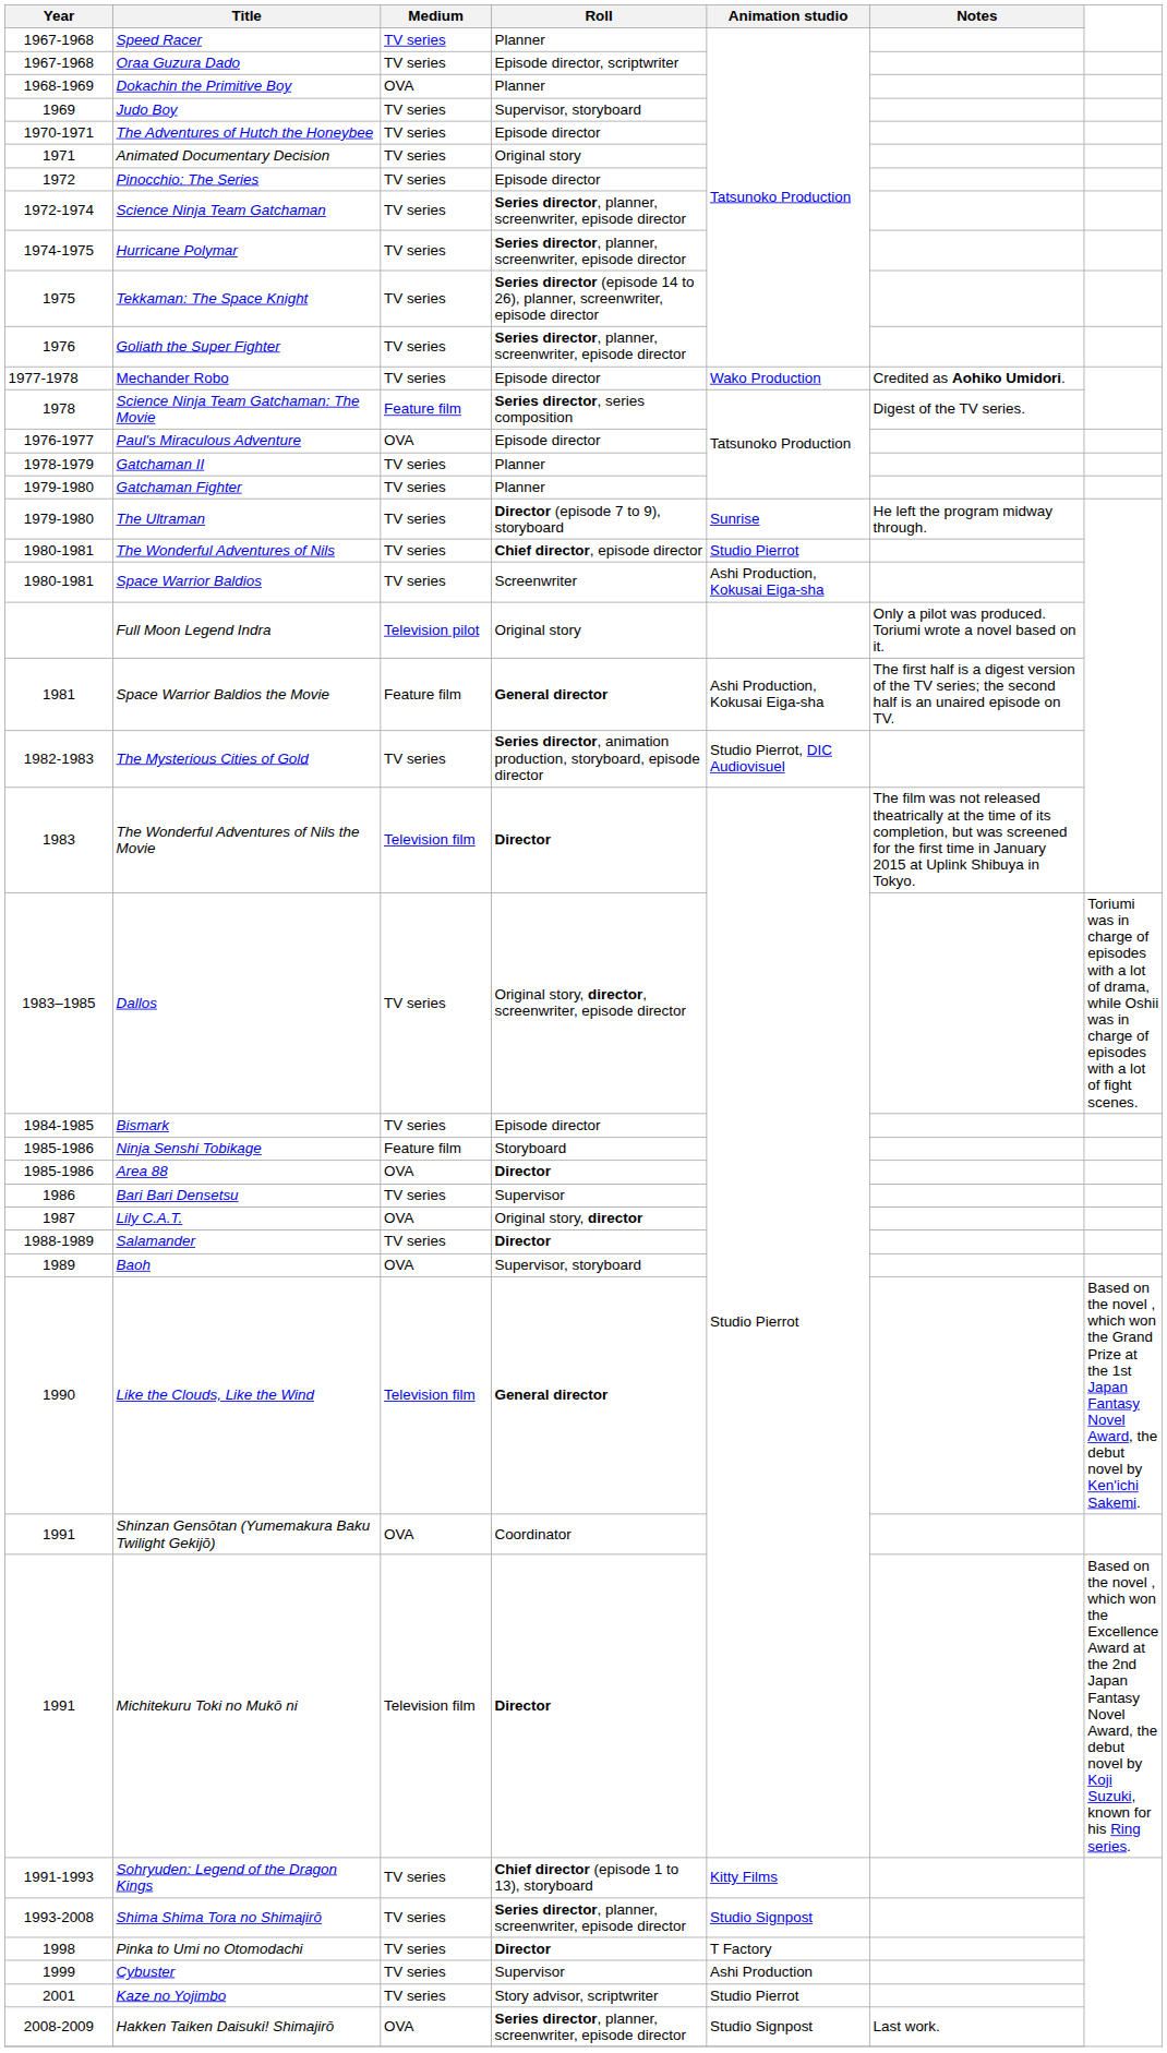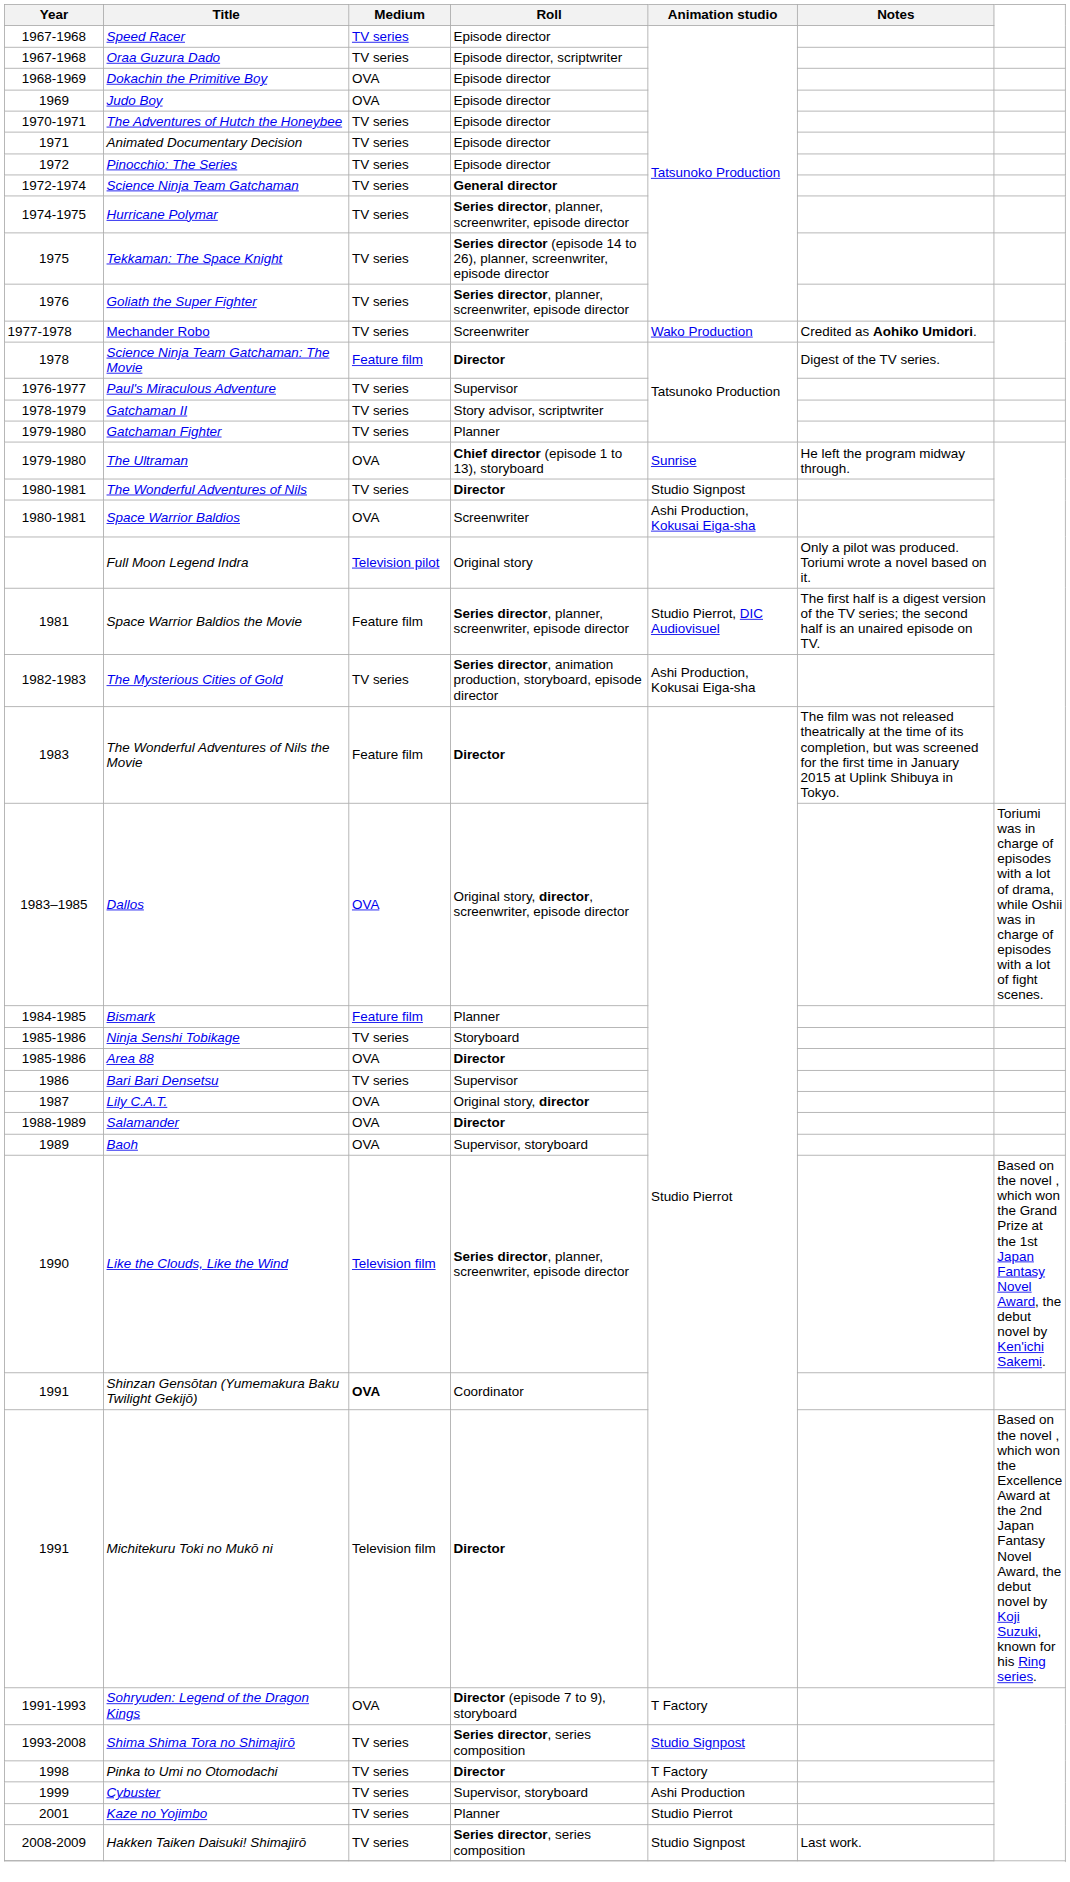 <table class="wikitable sortable" border="1" style="width:100%; background:white;">
 <tr>
 <th width="10%">Year</th>
 <th width="25%">Title</th>
 <th width="10%">Medium</th>
 <th width="20%">Roll</th>
 <th width="15%">Animation studio</th>
 <th width="25%">Notes</th>
 </tr>
 <tr>
 <td align="center">1967-1968</td>
 <td><em><a href='#'>Speed Racer</a></em></td>
 <td><a href='#'>TV series</a></td>
-<td>Planner</td>
+<td>Episode director</td>
 <td rowspan="11"><a href='#'>Tatsunoko Production</a></td>
 <td></td>
 </tr>
 <tr>
 <td align="center">1967-1968</td>
 <td><em><a href='#'>Oraa Guzura Dado</a></em></td>
 <td>TV series</td>
 <td>Episode director, scriptwriter</td>
 <td></td>
 <td></td>
 </tr>
 <tr>
 <td align="center">1968-1969</td>
 <td><em><a href='#'>Dokachin the Primitive Boy</a></em></td>
 <td>OVA</td>
-<td>Planner</td>
+<td>Episode director</td>
 <td></td>
 <td></td>
 </tr>
 <tr>
 <td align="center">1969</td>
 <td><em><a href='#'>Judo Boy</a></em></td>
-<td>TV series</td>
-<td>Supervisor, storyboard</td>
+<td>OVA</td>
+<td>Episode director</td>
 <td></td>
 <td></td>
 </tr>
 <tr>
 <td align="center">1970-1971</td>
 <td><em><a href='#'>The Adventures of Hutch the Honeybee</a></em></td>
 <td>TV series</td>
 <td>Episode director</td>
 <td></td>
 <td></td>
 </tr>
 <tr>
 <td align="center">1971</td>
 <td><em>Animated Documentary Decision</em></td>
 <td>TV series</td>
-<td>Original story</td>
+<td>Episode director</td>
 <td></td>
 <td></td>
 </tr>
 <tr>
 <td align="center">1972</td>
 <td><em><a href='#'>Pinocchio: The Series</a></em></td>
 <td>TV series</td>
 <td>Episode director</td>
 <td></td>
 <td></td>
 </tr>
 <tr>
 <td align="center">1972-1974</td>
 <td><em><a href='#'>Science Ninja Team Gatchaman</a></em></td>
 <td>TV series</td>
-<td><strong>Series director</strong>, planner, screenwriter, episode director</td>
+<td><strong>General director</strong></td>
 <td></td>
 <td></td>
 </tr>
 <tr>
 <td align="center">1974-1975</td>
 <td><em><a href='#'>Hurricane Polymar</a></em></td>
 <td>TV series</td>
 <td><strong>Series director</strong>, planner, screenwriter, episode director</td>
 <td></td>
 <td></td>
 </tr>
 <tr>
 <td align="center">1975</td>
 <td><em><a href='#'>Tekkaman: The Space Knight</a></em></td>
 <td>TV series</td>
 <td><strong>Series director</strong> (episode 14 to 26), planner, screenwriter, episode director</td>
 <td></td>
 <td></td>
 </tr>
 <tr>
 <td align="center">1976</td>
 <td><em><a href='#'>Goliath the Super Fighter</a></em></td>
 <td>TV series</td>
 <td><strong>Series director</strong>, planner, screenwriter, episode director</td>
 <td></td>
 <td></td>
 </tr>
 <tr>
 <td>1977-1978</td>
 <td><a href='#'>Mechander Robo</a></td>
 <td>TV series</td>
-<td>Episode director</td>
+<td>Screenwriter</td>
 <td><a href='#'>Wako Production</a></td>
 <td>Credited as <strong>Aohiko Umidori</strong>.</td>
 </tr>
 <tr>
 <td align="center">1978</td>
 <td><em><a href='#'>Science Ninja Team Gatchaman: The Movie</a></em></td>
 <td><a href='#'>Feature film</a></td>
-<td><strong>Series director</strong>, series composition</td>
+<td><strong>Director</strong></td>
 <td rowspan=4>Tatsunoko Production</td>
 <td>Digest of the TV series.</td>
 </tr>
 <tr>
 <td align="center">1976-1977</td>
 <td><em><a href='#'>Paul's Miraculous Adventure</a></em></td>
-<td>OVA</td>
-<td>Episode director</td>
+<td>TV series</td>
+<td>Supervisor</td>
 <td></td>
 <td></td>
 </tr>
 <tr>
 <td align="center">1978-1979</td>
 <td><em><a href='#'>Gatchaman II</a></em></td>
 <td>TV series</td>
-<td>Planner</td>
+<td>Story advisor, scriptwriter</td>
 <td></td>
 <td></td>
 </tr>
 <tr>
 <td align="center">1979-1980</td>
 <td><em><a href='#'>Gatchaman Fighter</a></em></td>
 <td>TV series</td>
 <td>Planner</td>
 <td></td>
 <td></td>
 </tr>
 <tr>
 <td align="center">1979-1980</td>
 <td><em><a href='#'>The Ultraman</a></em></td>
-<td>TV series</td>
-<td><strong>Director</strong> (episode 7 to 9), storyboard</td>
+<td>OVA</td>
+<td><strong>Chief director</strong> (episode 1 to 13), storyboard</td>
 <td><a href='#'>Sunrise</a></td>
 <td>He left the program midway through.</td>
 </tr>
 <tr>
 <td align="center">1980-1981</td>
 <td><em><a href='#'>The Wonderful Adventures of Nils</a></em></td>
 <td>TV series</td>
-<td><strong>Chief director</strong>, episode director</td>
-<td><a href='#'>Studio Pierrot</a></td>
+<td><strong>Director</strong></td>
+<td>Studio Signpost</td>
 <td></td>
 </tr>
 <tr>
 <td align="center">1980-1981</td>
 <td><em><a href='#'>Space Warrior Baldios</a></em></td>
-<td>TV series</td>
+<td>OVA</td>
 <td>Screenwriter</td>
 <td>Ashi Production, <a href='#'>Kokusai Eiga-sha</a></td>
 <td></td>
 </tr>
 <tr>
 <td align="center"></td>
 <td><em>Full Moon Legend Indra</em></td>
 <td><a href='#'>Television pilot</a></td>
 <td>Original story</td>
 <td></td>
 <td>Only a pilot was produced. Toriumi wrote a novel based on it.</td>
 </tr>
 <tr>
 <td align="center">1981</td>
 <td><em>Space Warrior Baldios the Movie</em></td>
 <td>Feature film</td>
-<td><strong>General director</strong></td>
-<td>Ashi Production, Kokusai Eiga-sha</td>
+<td><strong>Series director</strong>, planner, screenwriter, episode director</td>
+<td>Studio Pierrot, <a href='#'>DIC Audiovisuel</a></td>
 <td>The first half is a digest version of the TV series; the second half is an unaired episode on TV.</td>
 </tr>
 <tr>
 <td align="center">1982-1983</td>
 <td><em><a href='#'>The Mysterious Cities of Gold</a></em></td>
 <td>TV series</td>
 <td><strong>Series director</strong>, animation production, storyboard, episode director</td>
-<td>Studio Pierrot, <a href='#'>DIC Audiovisuel</a></td>
+<td>Ashi Production, Kokusai Eiga-sha</td>
 <td></td>
 </tr>
 <tr>
 <td align="center">1983</td>
 <td><em>The Wonderful Adventures of Nils the Movie</em></td>
-<td><a href='#'>Television film</a></td>
+<td>Feature film</td>
 <td><strong>Director</strong></td>
 <td rowspan=12>Studio Pierrot</td>
 <td>The film was not released theatrically at the time of its completion, but was screened for the first time in January 2015 at Uplink Shibuya in Tokyo.</td>
 </tr>
 <tr>
 <td align="center">1983–1985</td>
 <td><em><a href='#'>Dallos</a></em></td>
-<td>TV series</td>
+<td><a href='#'>OVA</a></td>
 <td>Original story, <strong>director</strong>, screenwriter, episode director</td>
 <td></td>
 <td>Toriumi was in charge of episodes with a lot of drama, while Oshii was in charge of episodes with a lot of fight scenes.</td>
 </tr>
 <tr>
 <td align="center">1984-1985</td>
 <td><em><a href='#'>Bismark</a></em></td>
-<td>TV series</td>
-<td>Episode director</td>
+<td><a href='#'>Feature film</a></td>
+<td>Planner</td>
 <td></td>
 <td></td>
 </tr>
 <tr>
 <td align="center">1985-1986</td>
 <td><em><a href='#'>Ninja Senshi Tobikage</a></em></td>
-<td>Feature film</td>
+<td>TV series</td>
 <td>Storyboard</td>
 <td></td>
 <td></td>
 </tr>
 <tr>
 <td align="center">1985-1986</td>
 <td><em><a href='#'>Area 88</a></em></td>
 <td>OVA</td>
 <td><strong>Director</strong></td>
 <td></td>
 <td></td>
 </tr>
 <tr>
 <td align="center">1986</td>
 <td><em><a href='#'>Bari Bari Densetsu</a></em></td>
 <td>TV series</td>
 <td>Supervisor</td>
 <td></td>
 <td></td>
 </tr>
 <tr>
 <td align="center">1987</td>
 <td><em><a href='#'>Lily C.A.T.</a></em></td>
 <td>OVA</td>
 <td>Original story, <strong>director</strong></td>
 <td></td>
 <td></td>
 </tr>
 <tr>
 <td align="center">1988-1989</td>
 <td><em><a href='#'>Salamander</a></em></td>
-<td>TV series</td>
+<td>OVA</td>
 <td><strong>Director</strong></td>
 <td></td>
 <td></td>
 </tr>
 <tr>
 <td align="center">1989</td>
 <td><em><a href='#'>Baoh</a></em></td>
 <td>OVA</td>
 <td>Supervisor, storyboard</td>
 <td></td>
 <td></td>
 </tr>
 <tr>
 <td align="center">1990</td>
 <td><em><a href='#'>Like the Clouds, Like the Wind</a></em></td>
 <td><a href='#'>Television film</a></td>
-<td><strong>General director</strong></td>
+<td><strong>Series director</strong>, planner, screenwriter, episode director</td>
 <td></td>
 <td>Based on the novel , which won the Grand Prize at the 1st <a href='#'>Japan Fantasy Novel Award</a>, the debut novel by <a href='#'>Ken'ichi Sakemi</a>.</td>
 </tr>
 <tr>
 <td align="center">1991</td>
 <td><em>Shinzan Gensōtan (Yumemakura Baku Twilight Gekijō)</em></td>
-<td>OVA</td>
+<td><strong>OVA</strong></td>
 <td>Coordinator</td>
 <td></td>
 <td></td>
 </tr>
 <tr>
 <td align="center">1991</td>
 <td><em>Michitekuru Toki no Mukō ni</em></td>
 <td>Television film</td>
 <td><strong>Director</strong></td>
 <td></td>
 <td>Based on the novel , which won the Excellence Award at the 2nd Japan Fantasy Novel Award, the debut novel by <a href='#'>Koji Suzuki</a>, known for his <a href='#'>Ring series</a>.</td>
 </tr>
 <tr>
 <td align="center">1991-1993</td>
 <td><em><a href='#'>Sohryuden: Legend of the Dragon Kings</a></em></td>
-<td>TV series</td>
-<td><strong>Chief director</strong> (episode 1 to 13), storyboard</td>
-<td><a href='#'>Kitty Films</a></td>
+<td>OVA</td>
+<td><strong>Director</strong> (episode 7 to 9), storyboard</td>
+<td>T Factory</td>
 <td></td>
 </tr>
 <tr>
 <td align="center">1993-2008</td>
 <td><em><a href='#'>Shima Shima Tora no Shimajirō</a></em></td>
 <td>TV series</td>
-<td><strong>Series director</strong>, planner, screenwriter, episode director</td>
+<td><strong>Series director</strong>, series composition</td>
 <td><a href='#'>Studio Signpost</a></td>
 <td></td>
 </tr>
 <tr>
 <td align="center">1998</td>
 <td><em>Pinka to Umi no Otomodachi</em></td>
 <td>TV series</td>
 <td><strong>Director</strong></td>
 <td>T Factory</td>
 <td></td>
 </tr>
 <tr>
 <td align="center">1999</td>
 <td><em><a href='#'>Cybuster</a></em></td>
 <td>TV series</td>
-<td>Supervisor</td>
+<td>Supervisor, storyboard</td>
 <td>Ashi Production</td>
 <td></td>
 </tr>
 <tr>
 <td align="center">2001</td>
 <td><em><a href='#'>Kaze no Yojimbo</a></em></td>
 <td>TV series</td>
-<td>Story advisor, scriptwriter</td>
+<td>Planner</td>
 <td>Studio Pierrot</td>
 <td></td>
 </tr>
 <tr>
 <td align="center">2008-2009</td>
 <td><em>Hakken Taiken Daisuki! Shimajirō</em></td>
-<td>OVA</td>
-<td><strong>Series director</strong>, planner, screenwriter, episode director</td>
+<td>TV series</td>
+<td><strong>Series director</strong>, series composition</td>
 <td>Studio Signpost</td>
 <td>Last work.</td>
 </tr>
 <tr>
 </tr>
 </table>
